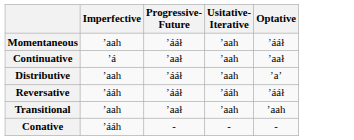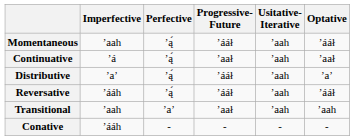 <table class="wikitable" style="margin-left:1em; text-align: center;">
 <tr>
 <th></th>
 <th>Imperfective</th>
+<th>Perfective</th>
 <th>Progressive-<br>Future</th>
 <th>Usitative-<br>Iterative</th>
 <th>Optative</th>
 </tr>
 <tr>
 <th>Momentaneous</th>
 <td>’aah</td>
+<td>’ą́</td>
 <td>’ááł</td>
 <td>’aah</td>
 <td>’ááł</td>
 </tr>
 <tr>
 <th>Continuative</th>
 <td>’á</td>
+<td>’ą́</td>
 <td>’aał</td>
 <td>’aah</td>
 <td>’aał</td>
 </tr>
 <tr>
 <th>Distributive</th>
-<td>’aah</td>
+<td>’a’</td>
+<td>’ą́</td>
 <td>’ááł</td>
 <td>’aah</td>
 <td>’a’</td>
 </tr>
 <tr>
 <th>Reversative</th>
 <td>’ááh</td>
+<td>’ą́</td>
 <td>’ááł</td>
-<td>’ááh</td>
+<td>’aah</td>
 <td>’ááł</td>
 </tr>
 <tr>
 <th>Transitional</th>
 <td>’aah</td>
+<td>’a’</td>
 <td>’aał</td>
 <td>’aah</td>
 <td>’aah</td>
 </tr>
 <tr>
 <th>Conative</th>
 <td>’ááh</td>
 <td>-</td>
 <td>-</td>
 <td>-</td>
+<td>-</td>
 </tr>
 </table>
